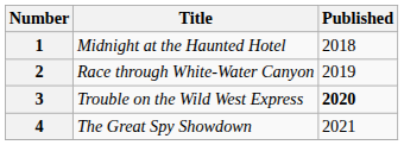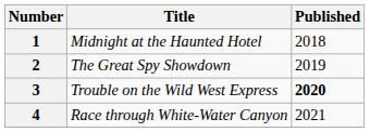 <table class="wikitable sortable">
 <tr>
 <th>Number</th>
 <th>Title</th>
 <th class="unsortable">Published</th>
 </tr>
 <tr>
 <th>1</th>
 <td><em>Midnight at the Haunted Hotel</em></td>
 <td>2018</td>
 </tr>
 <tr>
 <th>2</th>
-<td><em>Race through White-Water Canyon</em></td>
+<td><em>The Great Spy Showdown</em></td>
 <td>2019</td>
 </tr>
 <tr>
 <th>3</th>
 <td><em>Trouble on the Wild West Express</em></td>
 <td><strong>2020</strong></td>
 </tr>
 <tr>
 <th>4</th>
-<td><em>The Great Spy Showdown</em></td>
+<td><em>Race through White-Water Canyon</em></td>
 <td>2021</td>
 </tr>
 <tr>
 </tr>
 </table>
